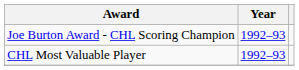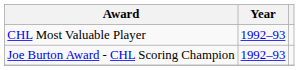 <table class="wikitable">
 <tr>
 <th>Award</th>
 <th>Year</th>
 <th></th>
 </tr>
 <tr>
-<td><a href='#'>Joe Burton Award</a> - <a href='#'>CHL</a> Scoring Champion</td>
+<td><a href='#'>CHL</a> Most Valuable Player</td>
 <td><a href='#'>1992–93</a></td>
 <td></td>
 </tr>
 <tr>
-<td><a href='#'>CHL</a> Most Valuable Player</td>
+<td><a href='#'>Joe Burton Award</a> - <a href='#'>CHL</a> Scoring Champion</td>
 <td><a href='#'>1992–93</a></td>
 <td></td>
 </tr>
 <tr>
 </tr>
 </table>
